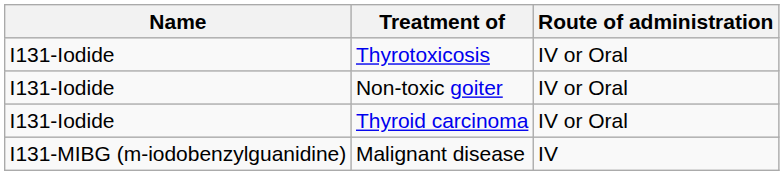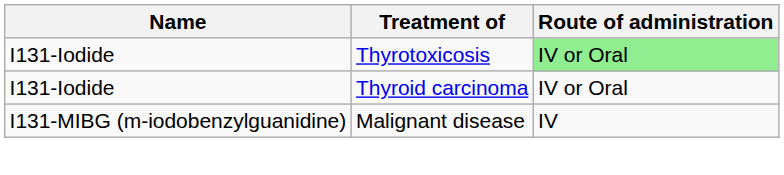 <table class="wikitable" style="font-size:95%">
 <tr>
 <th>Name</th>
 <th>Treatment of</th>
 <th>Route of administration</th>
 </tr>
 <tr>
 <td>I131-Iodide</td>
 <td><a href='#'>Thyrotoxicosis</a></td>
-<td>IV or Oral</td>
-</tr>
-<tr>
-<td>I131-Iodide</td>
-<td>Non-toxic <a href='#'>goiter</a></td>
-<td>IV or Oral</td>
+<td style="background: lightgreen;">IV or Oral</td>
 </tr>
 <tr>
 <td>I131-Iodide</td>
 <td><a href='#'>Thyroid carcinoma</a></td>
 <td>IV or Oral</td>
 </tr>
 <tr>
 <td>I131-MIBG (m-iodobenzylguanidine)</td>
 <td>Malignant disease</td>
 <td>IV</td>
 </tr>
 </table>
